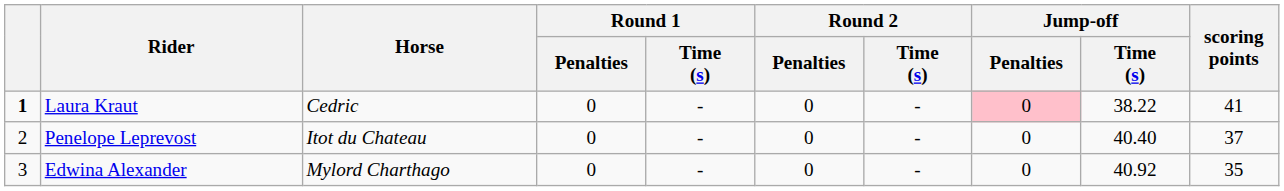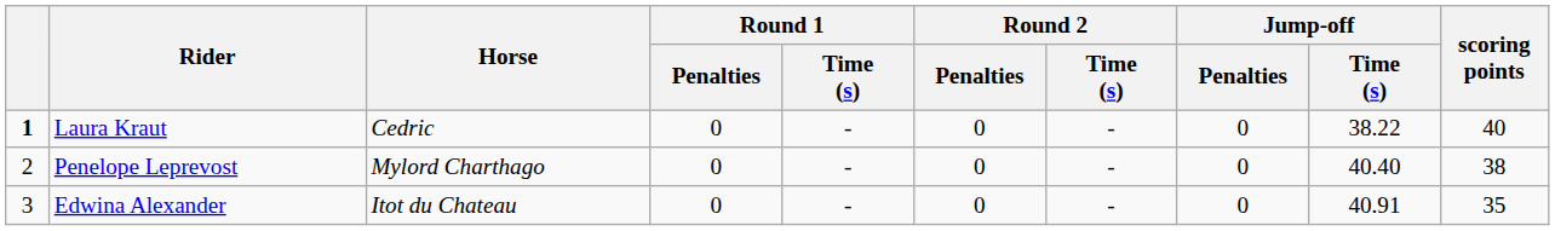 <table class="wikitable" style="font-size: 90%">
 <tr>
 <th rowspan=2 width=20></th>
 <th rowspan=2 width=190>Rider</th>
 <th rowspan=2 width=170>Horse</th>
 <th colspan=2>Round 1</th>
 <th colspan=2>Round 2</th>
 <th colspan=2>Jump-off</th>
 <th rowspan=2 width=60>scoring<br>points</th>
 </tr>
 <tr>
 <th width=75>Penalties</th>
 <th width=75>Time<br>(<a href='#'>s</a>)</th>
 <th width=75>Penalties</th>
 <th width=75>Time<br>(<a href='#'>s</a>)</th>
 <th width=75>Penalties</th>
 <th width=75>Time<br>(<a href='#'>s</a>)</th>
 </tr>
 <tr>
 <td align=center><strong>1</strong></td>
 <td> <a href='#'>Laura Kraut</a></td>
 <td><em>Cedric</em></td>
 <td align=center>0</td>
 <td align=center>-</td>
 <td align=center>0</td>
 <td align=center>-</td>
-<td align=center style="background: pink;">0</td>
+<td align=center>0</td>
 <td align=center>38.22</td>
-<td align=center>41</td>
+<td align=center>40</td>
 </tr>
 <tr>
 <td align=center>2</td>
 <td> <a href='#'>Penelope Leprevost</a></td>
+<td><em>Mylord Charthago</em></td>
+<td align=center>0</td>
+<td align=center>-</td>
+<td align=center>0</td>
+<td align=center>-</td>
+<td align=center>0</td>
+<td align=center>40.40</td>
+<td align=center>38</td>
+</tr>
+<tr>
+<td align=center>3</td>
+<td> <a href='#'>Edwina Alexander</a></td>
 <td><em>Itot du Chateau</em></td>
 <td align=center>0</td>
 <td align=center>-</td>
 <td align=center>0</td>
 <td align=center>-</td>
 <td align=center>0</td>
-<td align=center>40.40</td>
-<td align=center>37</td>
-</tr>
-<tr>
-<td align=center>3</td>
-<td> <a href='#'>Edwina Alexander</a></td>
-<td><em>Mylord Charthago</em></td>
-<td align=center>0</td>
-<td align=center>-</td>
-<td align=center>0</td>
-<td align=center>-</td>
-<td align=center>0</td>
-<td align=center>40.92</td>
+<td align=center>40.91</td>
 <td align=center>35</td>
 </tr>
 </table>
